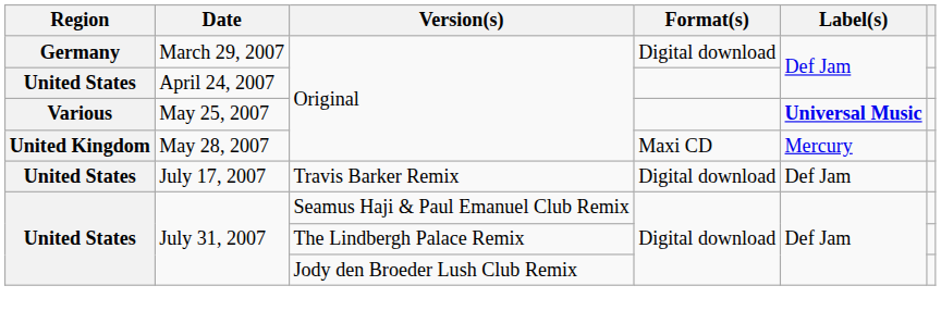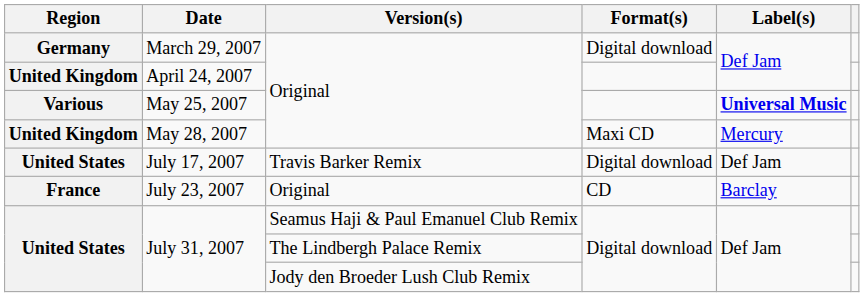 <table class="wikitable plainrowheaders">
 <tr>
 <th scope="col">Region</th>
 <th scope="col">Date</th>
 <th scope="col">Version(s)</th>
 <th scope="col">Format(s)</th>
 <th scope="col">Label(s)</th>
 <th scope="col"></th>
 </tr>
 <tr>
 <th scope="row">Germany</th>
 <td>March 29, 2007</td>
 <td rowspan="4">Original</td>
 <td>Digital download</td>
 <td rowspan="2"><a href='#'>Def Jam</a></td>
 <td style="text-align:center;"></td>
 </tr>
 <tr>
-<th scope="row">United States</th>
+<th scope="row">United Kingdom</th>
 <td>April 24, 2007</td>
 <td></td>
 <td style="text-align:center;"></td>
 </tr>
 <tr>
 <th scope="row">Various</th>
 <td>May 25, 2007</td>
 <td></td>
 <td><strong><a href='#'>Universal Music</a></strong></td>
 <td style="text-align:center;"></td>
 </tr>
 <tr>
 <th scope="row">United Kingdom</th>
 <td>May 28, 2007</td>
 <td>Maxi CD</td>
 <td><a href='#'>Mercury</a></td>
 <td style="text-align:center;"></td>
 </tr>
 <tr>
 <th scope="row">United States</th>
 <td>July 17, 2007</td>
 <td>Travis Barker Remix</td>
 <td>Digital download</td>
 <td>Def Jam</td>
 <td style="text-align:center;"></td>
 </tr>
 <tr>
+<th scope="row">France</th>
+<td>July 23, 2007</td>
+<td>Original</td>
+<td>CD</td>
+<td><a href='#'>Barclay</a></td>
+<td style="text-align:center;"></td>
+</tr>
+<tr>
 <th scope="row" rowspan="3">United States</th>
 <td rowspan="3">July 31, 2007</td>
 <td>Seamus Haji & Paul Emanuel Club Remix</td>
 <td rowspan="3">Digital download</td>
 <td rowspan="3">Def Jam</td>
 <td style="text-align:center;"></td>
 </tr>
 <tr>
 <td>The Lindbergh Palace Remix</td>
 <td style="text-align:center;"></td>
 </tr>
 <tr>
 <td>Jody den Broeder Lush Club Remix</td>
 <td style="text-align:center;"></td>
 </tr>
 </table>
